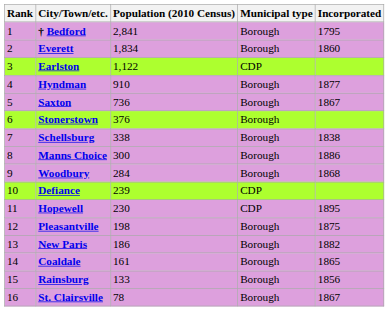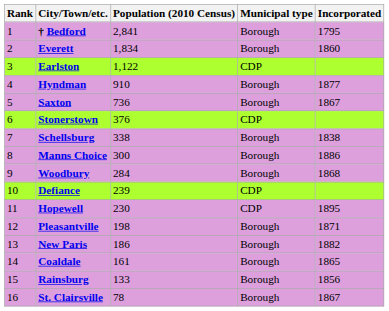 <table class="wikitable sortable">
 <tr>
 <th>Rank</th>
 <th>City/Town/etc.</th>
 <th>Population (2010 Census)</th>
 <th>Municipal type</th>
 <th>Incorporated</th>
 </tr>
 <tr style="background:plum;">
 <td>1</td>
 <td><strong>† <a href='#'>Bedford</a></strong></td>
 <td>2,841</td>
 <td>Borough</td>
 <td>1795</td>
 </tr>
 <tr style="background:plum;">
 <td>2</td>
 <td><strong><a href='#'>Everett</a></strong></td>
 <td>1,834</td>
 <td>Borough</td>
 <td>1860</td>
 </tr>
 <tr style="background:#adff2f;">
 <td>3</td>
 <td><strong><a href='#'>Earlston</a></strong></td>
 <td>1,122</td>
 <td>CDP</td>
 <td></td>
 </tr>
 <tr style="background:plum;">
 <td>4</td>
 <td><strong><a href='#'>Hyndman</a></strong></td>
 <td>910</td>
 <td>Borough</td>
 <td>1877</td>
 </tr>
 <tr style="background:plum;">
 <td>5</td>
 <td><strong><a href='#'>Saxton</a></strong></td>
 <td>736</td>
 <td>Borough</td>
 <td>1867</td>
 </tr>
 <tr style="background:#adff2f;">
 <td>6</td>
 <td><strong><a href='#'>Stonerstown</a></strong></td>
 <td>376</td>
-<td>Borough</td>
+<td>CDP</td>
 <td></td>
 </tr>
 <tr style="background:plum;">
 <td>7</td>
 <td><strong><a href='#'>Schellsburg</a></strong></td>
 <td>338</td>
 <td>Borough</td>
 <td>1838</td>
 </tr>
 <tr style="background:plum;">
 <td>8</td>
 <td><strong><a href='#'>Manns Choice</a></strong></td>
 <td>300</td>
 <td>Borough</td>
 <td>1886</td>
 </tr>
 <tr style="background:plum;">
 <td>9</td>
 <td><strong><a href='#'>Woodbury</a></strong></td>
 <td>284</td>
 <td>Borough</td>
 <td>1868</td>
 </tr>
 <tr style="background:#adff2f;">
 <td>10</td>
 <td><strong><a href='#'>Defiance</a></strong></td>
 <td>239</td>
 <td>CDP</td>
 <td></td>
 </tr>
 <tr style="background:plum;">
 <td>11</td>
 <td><strong><a href='#'>Hopewell</a></strong></td>
 <td>230</td>
 <td>CDP</td>
 <td>1895</td>
 </tr>
 <tr style="background:plum;">
 <td>12</td>
 <td><strong><a href='#'>Pleasantville</a></strong></td>
 <td>198</td>
 <td>Borough</td>
-<td>1875</td>
+<td>1871</td>
 </tr>
 <tr style="background:plum;">
 <td>13</td>
 <td><strong><a href='#'>New Paris</a></strong></td>
 <td>186</td>
 <td>Borough</td>
 <td>1882</td>
 </tr>
 <tr style="background:plum;">
 <td>14</td>
 <td><strong><a href='#'>Coaldale</a></strong></td>
 <td>161</td>
 <td>Borough</td>
 <td>1865</td>
 </tr>
 <tr style="background:plum;">
 <td>15</td>
 <td><strong><a href='#'>Rainsburg</a></strong></td>
 <td>133</td>
 <td>Borough</td>
 <td>1856</td>
 </tr>
 <tr style="background:plum;">
 <td>16</td>
 <td><strong><a href='#'>St. Clairsville</a></strong></td>
 <td>78</td>
 <td>Borough</td>
 <td>1867</td>
 </tr>
 </table>
